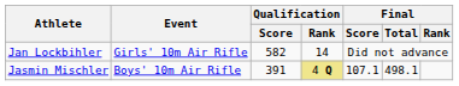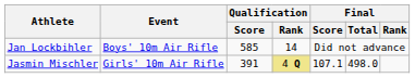 <table class="wikitable" style="font-size:90%">
 <tr>
 <th rowspan="2">Athlete</th>
 <th rowspan="2">Event</th>
 <th colspan="2">Qualification</th>
 <th colspan="3">Final</th>
 </tr>
 <tr>
 <th>Score</th>
 <th>Rank</th>
 <th>Score</th>
 <th>Total</th>
 <th>Rank</th>
 </tr>
 <tr>
 <td><a href='#'>Jan Lockbihler</a></td>
-<td><a href='#'>Girls' 10m Air Rifle</a></td>
-<td align=center>582</td>
+<td><a href='#'>Boys' 10m Air Rifle</a></td>
+<td align=center>585</td>
 <td align=center>14</td>
 <td colspan=3 align=center>Did not advance</td>
 </tr>
 <tr>
 <td><a href='#'>Jasmin Mischler</a></td>
-<td><a href='#'>Boys' 10m Air Rifle</a></td>
+<td><a href='#'>Girls' 10m Air Rifle</a></td>
 <td align=center>391</td>
 <td align=center style="background: khaki;">4 <strong>Q</strong></td>
 <td align=center>107.1</td>
-<td align=center>498.1</td>
+<td align=center>498.0</td>
 <td align=center></td>
 </tr>
 </table>
